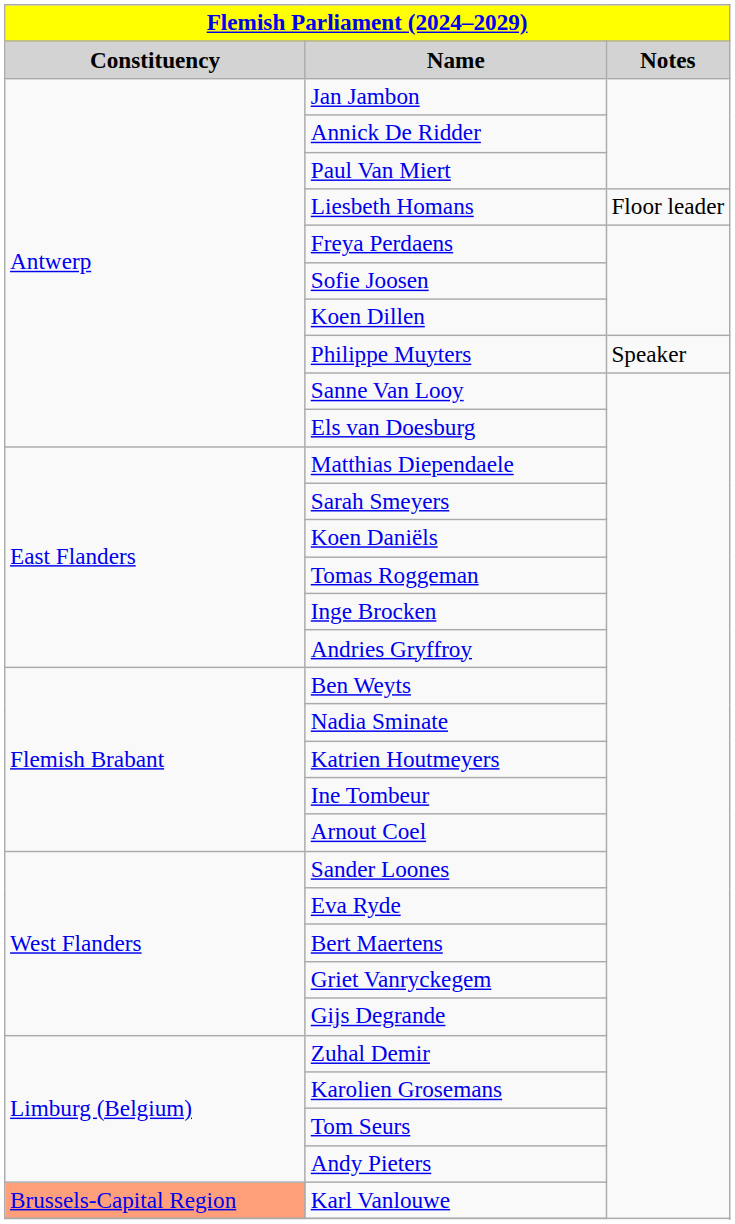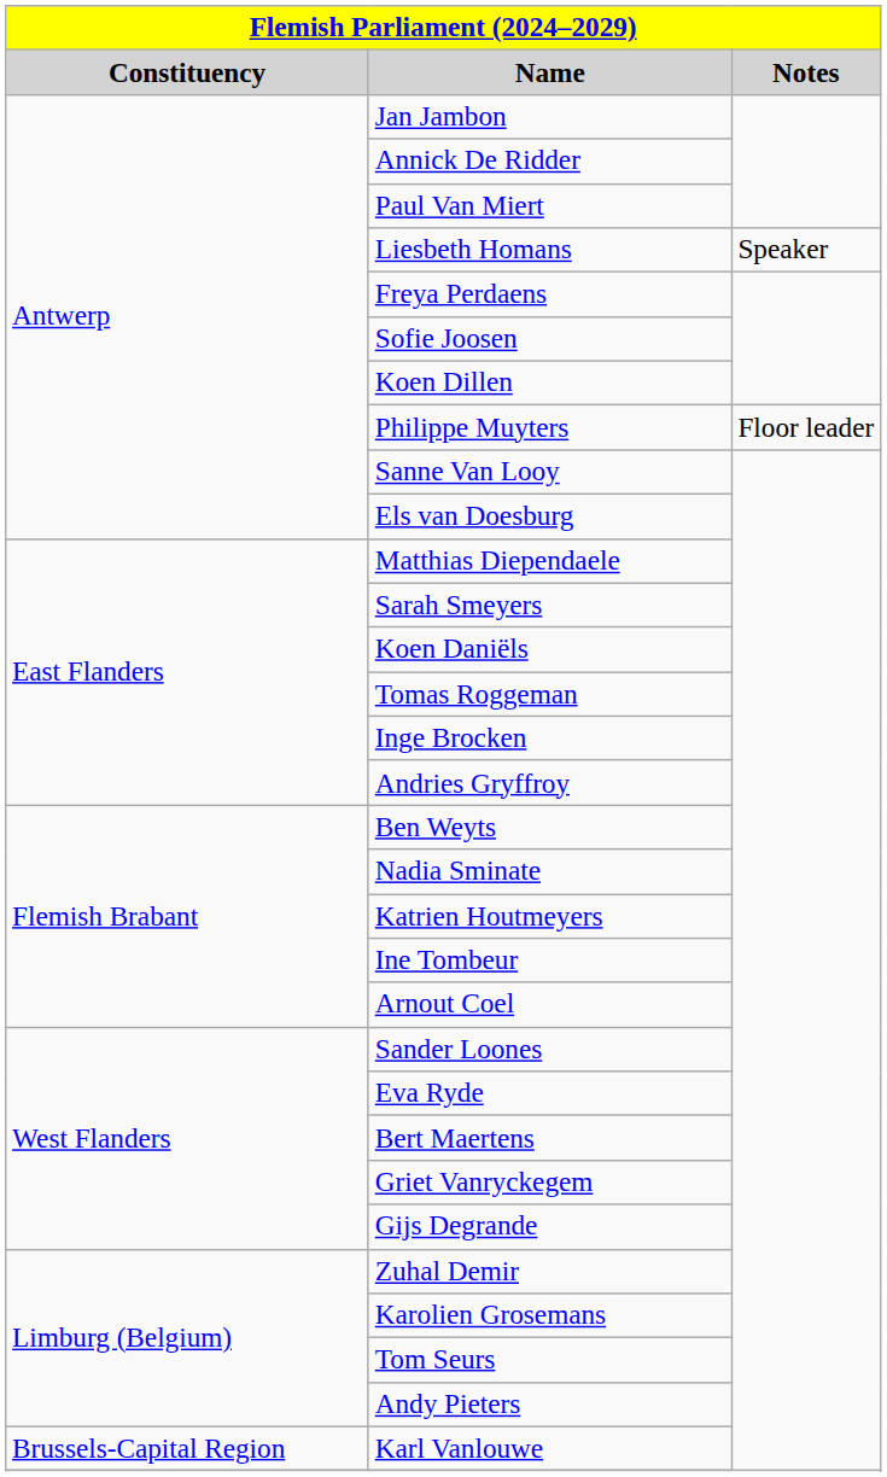 <table class="wikitable">
 <tr>
 <th style="background:yellow;" colspan="3"><a href='#'><span>Flemish Parliament (2024–2029)</span></a></th>
 </tr>
 <tr>
 <th scope="col" style="background:Lightgrey; width:200px;">Constituency</th>
 <th scope="col" style="background:Lightgrey; width:200px;">Name</th>
 <th style="background:LightGrey;">Notes</th>
 </tr>
 <tr>
 <td rowspan="10"><a href='#'>Antwerp</a></td>
 <td><a href='#'>Jan Jambon</a></td>
 </tr>
 <tr>
 <td><a href='#'>Annick De Ridder</a></td>
 </tr>
 <tr>
 <td><a href='#'>Paul Van Miert</a></td>
 </tr>
 <tr>
 <td><a href='#'>Liesbeth Homans</a></td>
-<td>Floor leader</td>
+<td>Speaker</td>
 </tr>
 <tr>
 <td><a href='#'>Freya Perdaens</a></td>
 </tr>
 <tr>
 <td><a href='#'>Sofie Joosen</a></td>
 </tr>
 <tr>
 <td><a href='#'>Koen Dillen</a></td>
 </tr>
 <tr>
 <td><a href='#'>Philippe Muyters</a></td>
-<td>Speaker</td>
+<td>Floor leader</td>
 </tr>
 <tr>
 <td><a href='#'>Sanne Van Looy</a></td>
 </tr>
 <tr>
 <td><a href='#'>Els van Doesburg</a></td>
 </tr>
 <tr>
 <td rowspan="6"><a href='#'>East Flanders</a></td>
 <td><a href='#'>Matthias Diependaele</a></td>
 </tr>
 <tr>
 <td><a href='#'>Sarah Smeyers</a></td>
 </tr>
 <tr>
 <td><a href='#'>Koen Daniëls</a></td>
 </tr>
 <tr>
 <td><a href='#'>Tomas Roggeman</a></td>
 </tr>
 <tr>
 <td><a href='#'>Inge Brocken</a></td>
 </tr>
 <tr>
 <td><a href='#'>Andries Gryffroy</a></td>
 </tr>
 <tr>
 <td rowspan="5"><a href='#'>Flemish Brabant</a></td>
 <td><a href='#'>Ben Weyts</a></td>
 </tr>
 <tr>
 <td><a href='#'>Nadia Sminate</a></td>
 </tr>
 <tr>
 <td><a href='#'>Katrien Houtmeyers</a></td>
 </tr>
 <tr>
 <td><a href='#'>Ine Tombeur</a></td>
 </tr>
 <tr>
 <td><a href='#'>Arnout Coel</a></td>
 </tr>
 <tr>
 <td rowspan="5"><a href='#'>West Flanders</a></td>
 <td><a href='#'>Sander Loones</a></td>
 </tr>
 <tr>
 <td><a href='#'>Eva Ryde</a></td>
 </tr>
 <tr>
 <td><a href='#'>Bert Maertens</a></td>
 </tr>
 <tr>
 <td><a href='#'>Griet Vanryckegem</a></td>
 </tr>
 <tr>
 <td><a href='#'>Gijs Degrande</a></td>
 </tr>
 <tr>
 <td rowspan="4"><a href='#'>Limburg (Belgium)</a></td>
 <td><a href='#'>Zuhal Demir</a></td>
 </tr>
 <tr>
 <td><a href='#'>Karolien Grosemans</a></td>
 </tr>
 <tr>
 <td><a href='#'>Tom Seurs</a></td>
 </tr>
 <tr>
 <td><a href='#'>Andy Pieters</a></td>
 </tr>
 <tr>
-<td rowspan="1" style="background: lightsalmon;"><a href='#'>Brussels-Capital Region</a></td>
+<td rowspan="1"><a href='#'>Brussels-Capital Region</a></td>
 <td><a href='#'>Karl Vanlouwe</a></td>
 </tr>
 <tr>
 </tr>
 </table>
